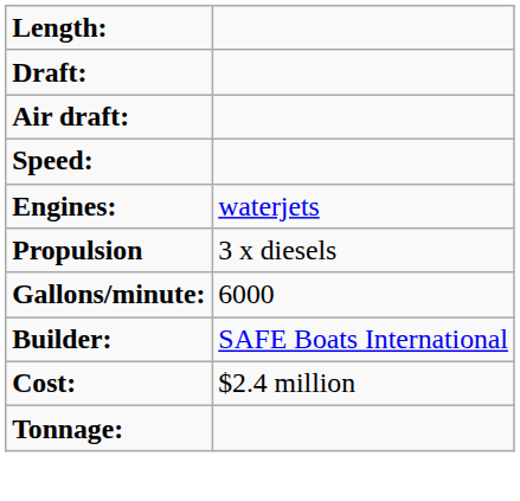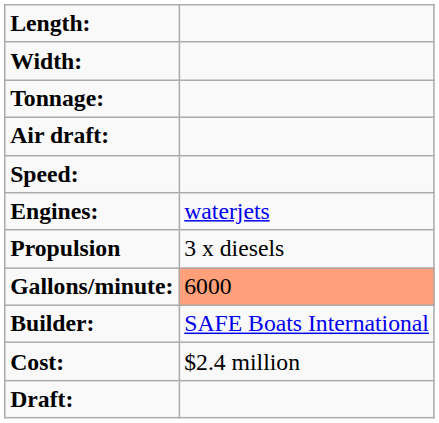 <table class="wikitable">
 <tr>
 <td><strong>Length:</strong></td>
 <td></td>
 </tr>
 <tr>
-<td><strong>Draft:</strong></td>
+<td><strong>Width:</strong></td>
+<td></td>
+</tr>
+<tr>
+<td><strong>Tonnage:</strong></td>
 <td></td>
 </tr>
 <tr>
 <td><strong>Air draft:</strong></td>
 <td></td>
 </tr>
 <tr>
 <td><strong>Speed:</strong></td>
 <td></td>
 </tr>
 <tr>
 <td><strong>Engines:</strong></td>
 <td><a href='#'>waterjets</a></td>
 </tr>
 <tr>
 <td><strong>Propulsion</strong></td>
 <td>3 x  diesels</td>
 </tr>
 <tr>
 <td><strong>Gallons/minute:</strong></td>
-<td>6000</td>
+<td style="background: lightsalmon;">6000</td>
 </tr>
 <tr>
 <td><strong>Builder:</strong></td>
 <td><a href='#'>SAFE Boats International</a></td>
 </tr>
 <tr>
 <td><strong>Cost:</strong></td>
 <td>$2.4 million</td>
 </tr>
 <tr>
-<td><strong>Tonnage:</strong></td>
+<td><strong>Draft:</strong></td>
 <td></td>
 </tr>
 </table>
